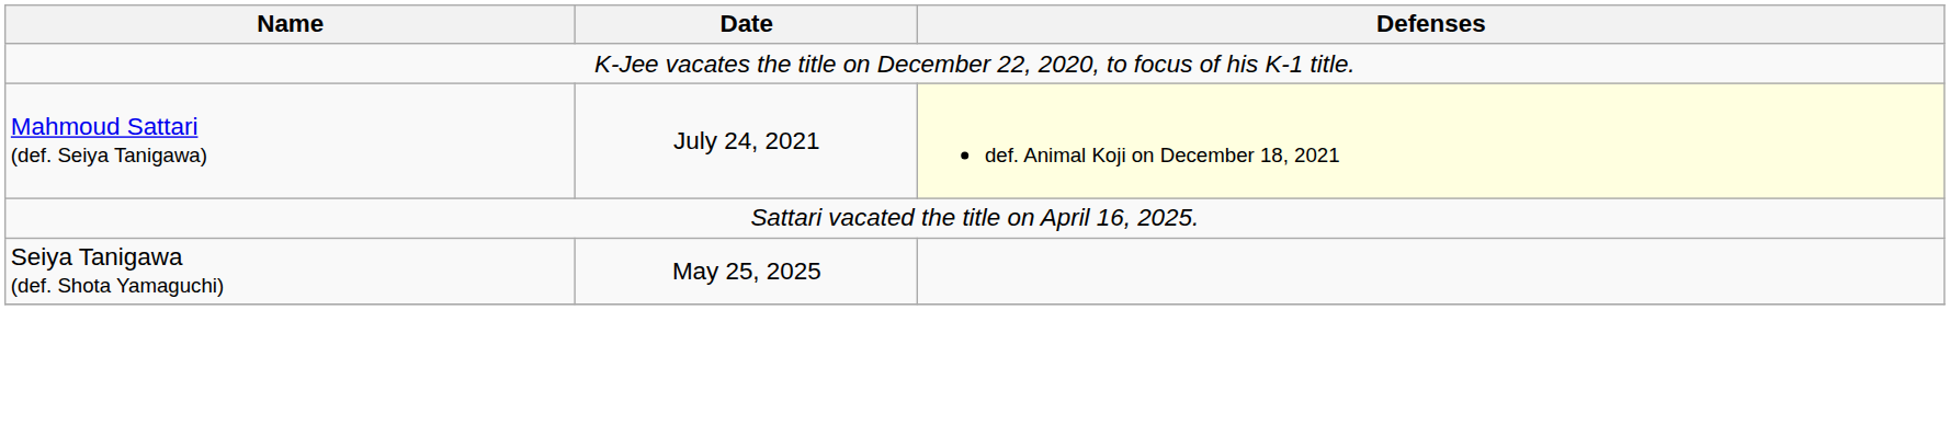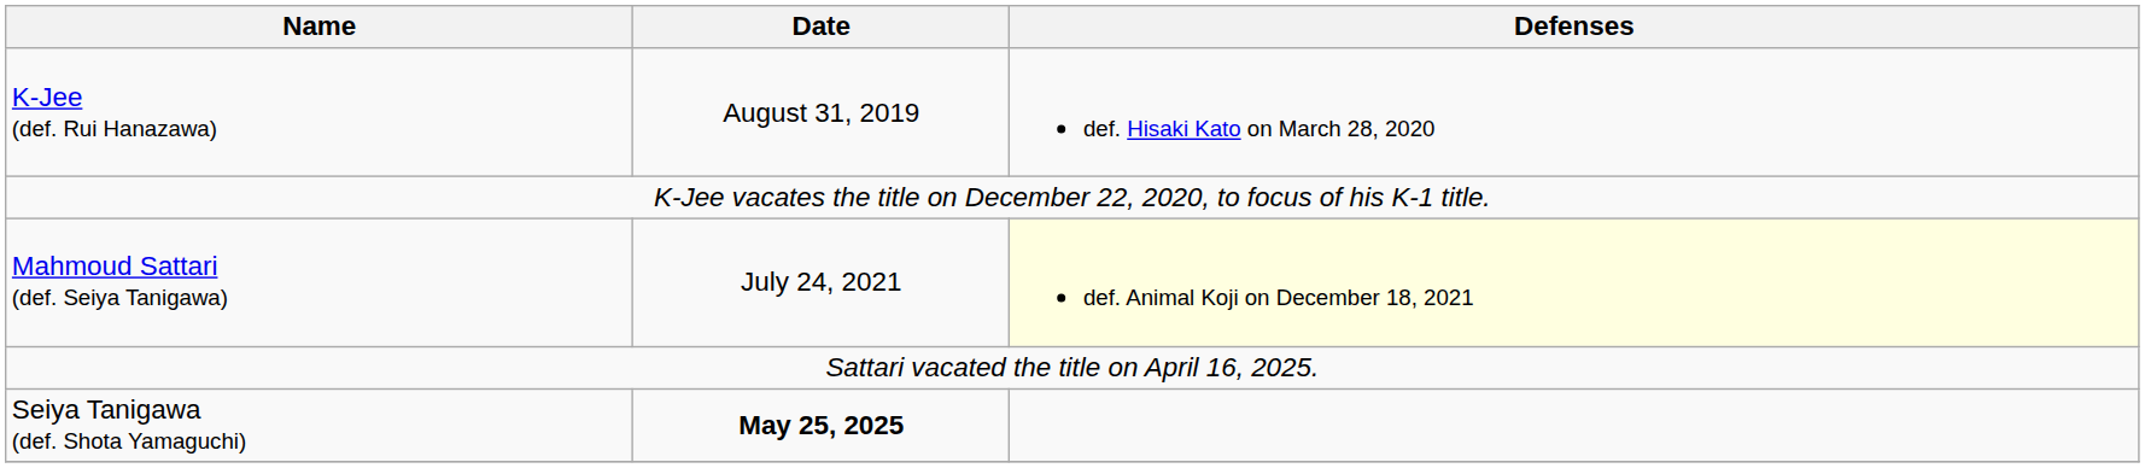 <table class="wikitable" width=100%>
 <tr>
 <th width=25%>Name</th>
 <th width=15%>Date</th>
 <th width=45%>Defenses</th>
+</tr>
+<tr>
+<td align=left> <a href='#'>K-Jee</a> <br><small>(def. Rui Hanazawa)</small></td>
+<td align=center>August 31, 2019</td>
+<td><br><ul><li><small>def. <a href='#'>Hisaki Kato</a> on March 28, 2020</small></li></ul></td>
 </tr>
 <tr>
 <td colspan=3 align=center><em>K-Jee vacates the title on December 22, 2020, to focus of his K-1 title.</em></td>
 </tr>
 <tr>
 <td align=left> <a href='#'>Mahmoud Sattari</a> <br><small>(def. Seiya Tanigawa)</small></td>
 <td align=center>July 24, 2021</td>
 <td style="background: lightyellow;"><br><ul><li><small>def. Animal Koji on December 18, 2021</small></li></ul></td>
 </tr>
 <tr>
 <td colspan=3 align=center><em>Sattari vacated the title on April 16, 2025.</em></td>
 </tr>
 <tr>
 <td align=left> Seiya Tanigawa <br><small>(def. Shota Yamaguchi)</small></td>
-<td align=center>May 25, 2025</td>
+<td align=center><strong>May 25, 2025</strong></td>
 <td></td>
 </tr>
 <tr>
 </tr>
 </table>
